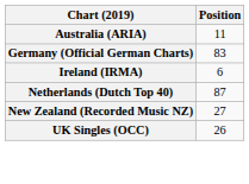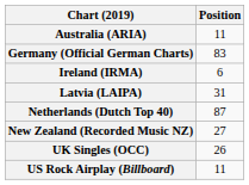 <table class="wikitable sortable plainrowheaders" style="text-align:center">
 <tr>
 <th scope="col">Chart (2019)</th>
 <th scope="col">Position</th>
 </tr>
 <tr>
 <th scope="row">Australia (ARIA)</th>
 <td>11</td>
 </tr>
 <tr>
 <th scope="row">Germany (Official German Charts)</th>
 <td>83</td>
 </tr>
 <tr>
 <th scope="row">Ireland (IRMA)</th>
 <td>6</td>
 </tr>
 <tr>
+<th scope="row">Latvia (LAIPA)</th>
+<td>31</td>
+</tr>
+<tr>
 <th scope="row">Netherlands (Dutch Top 40)</th>
 <td>87</td>
 </tr>
 <tr>
 <th scope="row">New Zealand (Recorded Music NZ)</th>
 <td>27</td>
 </tr>
 <tr>
 <th scope="row">UK Singles (OCC)</th>
 <td>26</td>
 </tr>
+<tr>
+<th scope="row">US Rock Airplay (<em>Billboard</em>)</th>
+<td>11</td>
+</tr>
 </table>
